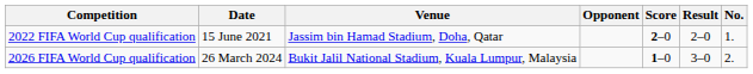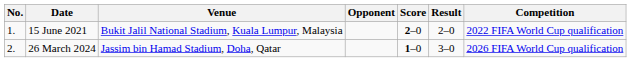 <table class="wikitable">
 <tr>
-<th>Competition</th>
+<th>No.</th>
 <th>Date</th>
 <th>Venue</th>
 <th>Opponent</th>
 <th>Score</th>
 <th>Result</th>
-<th>No.</th>
+<th>Competition</th>
 </tr>
 <tr>
-<td><a href='#'>2022 FIFA World Cup qualification</a></td>
+<td>1.</td>
 <td>15 June 2021</td>
-<td><a href='#'>Jassim bin Hamad Stadium</a>, <a href='#'>Doha</a>, Qatar</td>
+<td><a href='#'>Bukit Jalil National Stadium</a>, <a href='#'>Kuala Lumpur</a>, Malaysia</td>
 <td></td>
 <td align=center><strong>2</strong>–0</td>
 <td align=center>2–0</td>
-<td>1.</td>
+<td><a href='#'>2022 FIFA World Cup qualification</a></td>
 </tr>
 <tr>
-<td><a href='#'>2026 FIFA World Cup qualification</a></td>
+<td>2.</td>
 <td>26 March 2024</td>
-<td><a href='#'>Bukit Jalil National Stadium</a>, <a href='#'>Kuala Lumpur</a>, Malaysia</td>
+<td><a href='#'>Jassim bin Hamad Stadium</a>, <a href='#'>Doha</a>, Qatar</td>
 <td></td>
 <td align=center><strong>1</strong>–0</td>
 <td align=center>3–0</td>
-<td>2.</td>
+<td><a href='#'>2026 FIFA World Cup qualification</a></td>
 </tr>
 </table>
